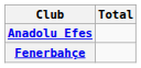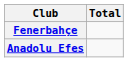 <table class="sortable wikitable plainrowheaders">
 <tr>
 <th scope="col">Club</th>
 <th scope="col">Total</th>
 </tr>
 <tr>
+<th scope="row"><a href='#'>Fenerbahçe</a></th>
+<td align="center"></td>
+</tr>
+<tr>
 <th scope="row"><a href='#'>Anadolu Efes</a></th>
 <td align="center"></td>
 </tr>
-<tr>
-<th scope="row"><a href='#'>Fenerbahçe</a></th>
-<td align="center"></td>
-</tr>
 </table>
